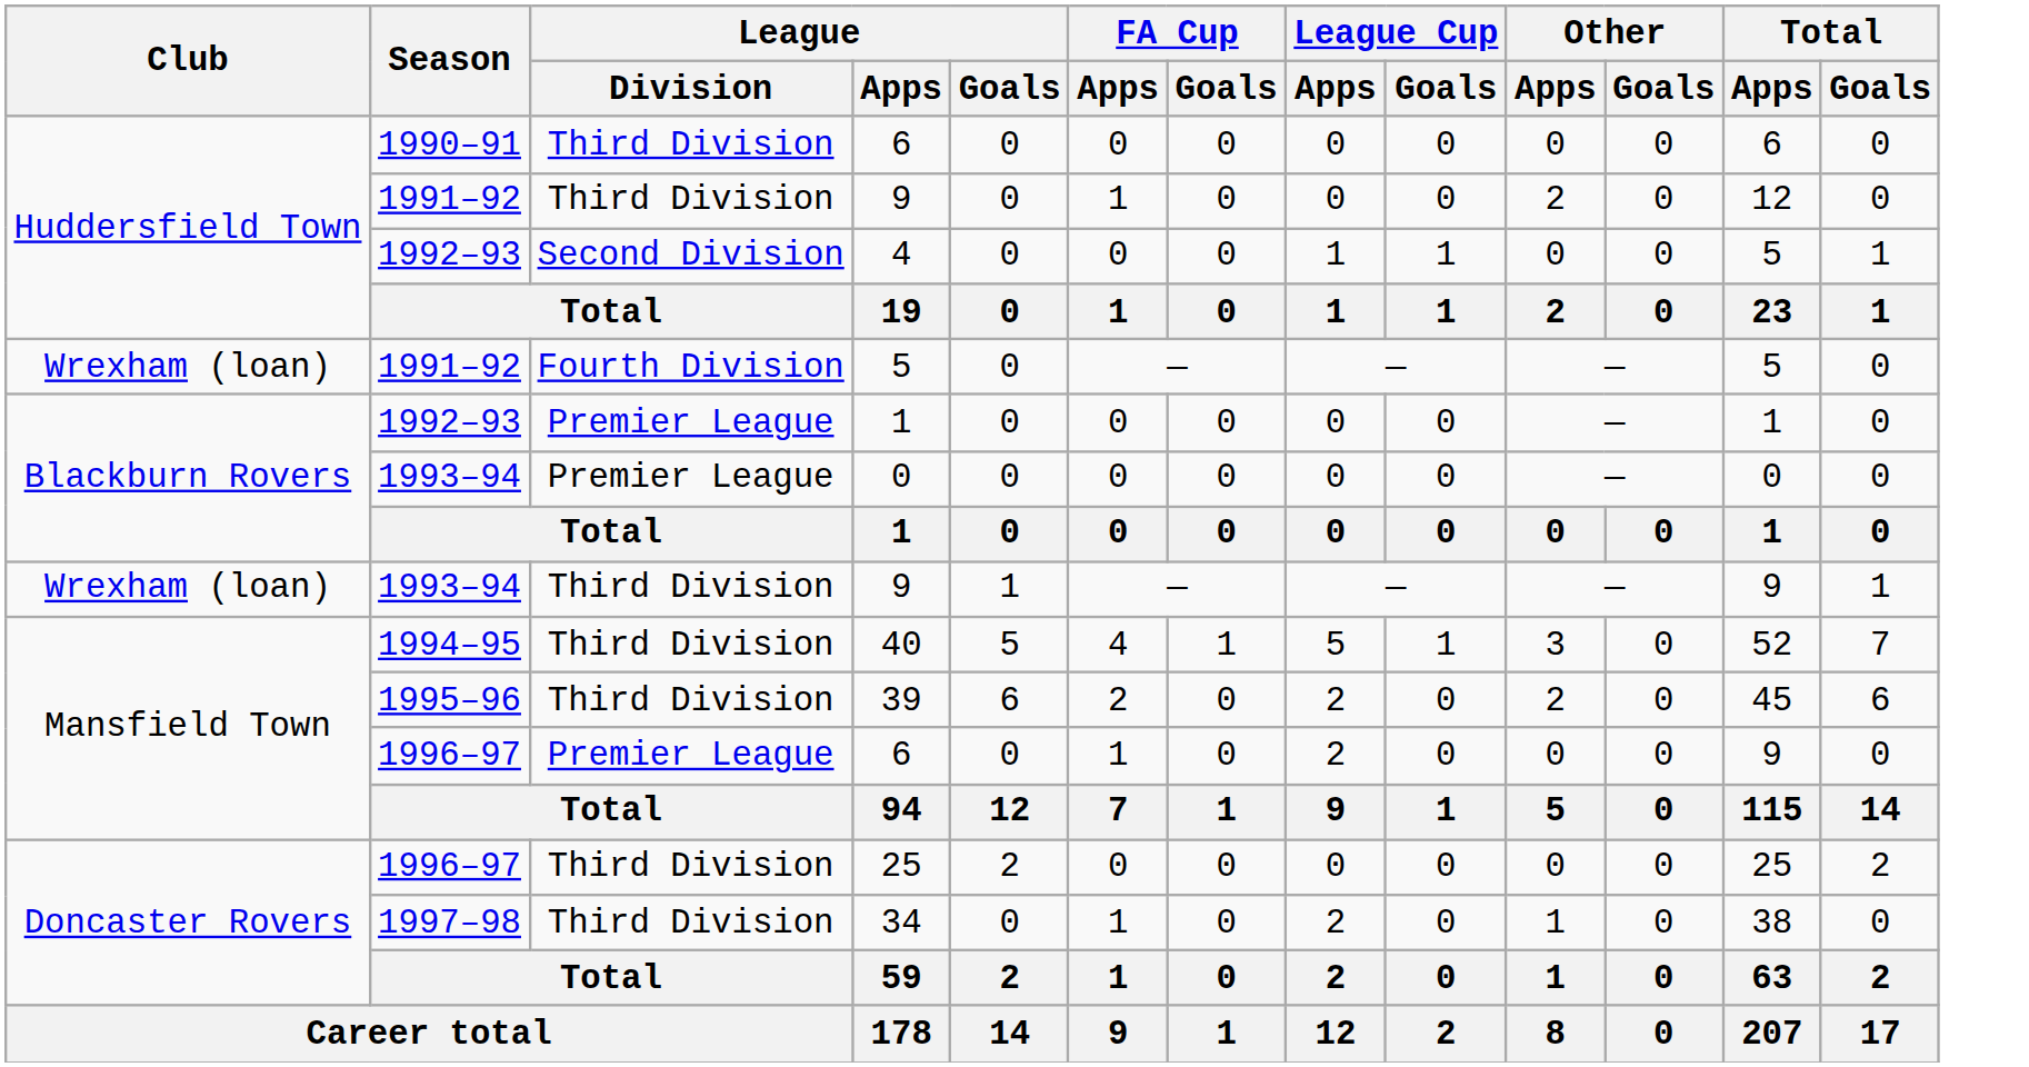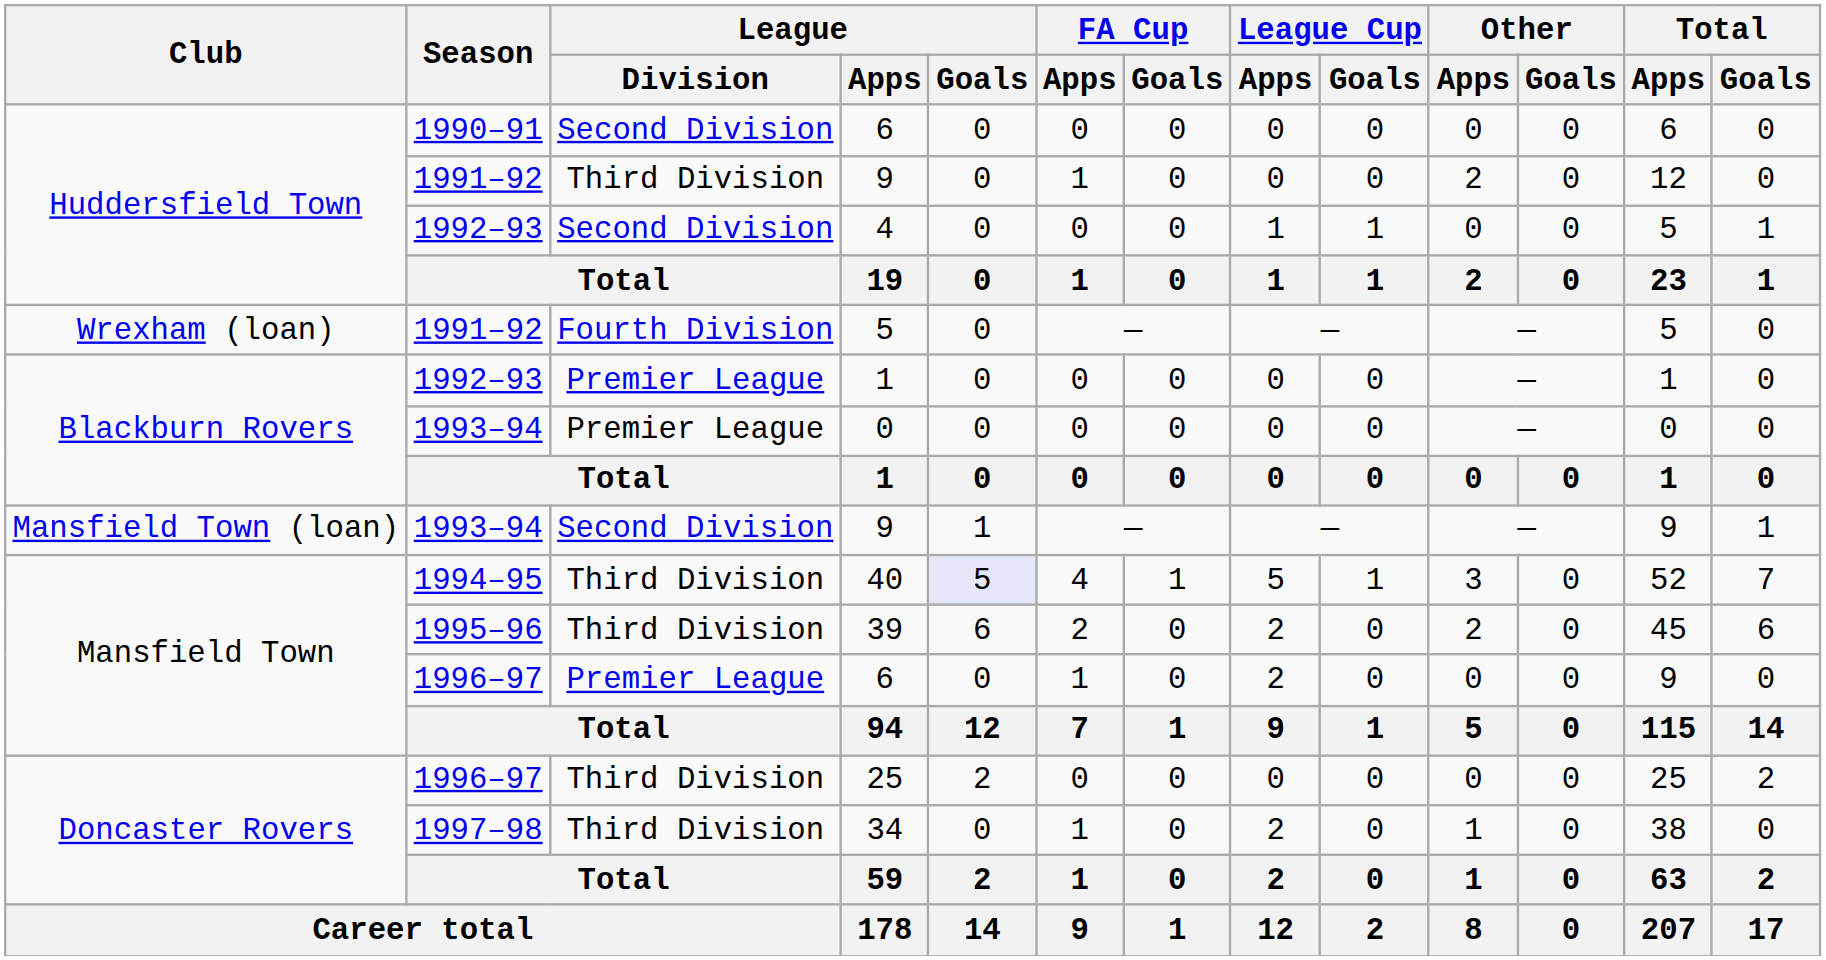 <table class="wikitable" style="text-align:center">
 <tr>
 <th rowspan="2">Club</th>
 <th rowspan="2">Season</th>
 <th colspan="3">League</th>
 <th colspan="2"><a href='#'>FA Cup</a></th>
 <th colspan="2"><a href='#'>League Cup</a></th>
 <th colspan="2">Other</th>
 <th colspan="2">Total</th>
 </tr>
 <tr>
 <th>Division</th>
 <th>Apps</th>
 <th>Goals</th>
 <th>Apps</th>
 <th>Goals</th>
 <th>Apps</th>
 <th>Goals</th>
 <th>Apps</th>
 <th>Goals</th>
 <th>Apps</th>
 <th>Goals</th>
 </tr>
 <tr>
 <td rowspan="4"><a href='#'>Huddersfield Town</a></td>
 <td><a href='#'>1990–91</a></td>
-<td><a href='#'>Third Division</a></td>
+<td><a href='#'>Second Division</a></td>
 <td>6</td>
 <td>0</td>
 <td>0</td>
 <td>0</td>
 <td>0</td>
 <td>0</td>
 <td>0</td>
 <td>0</td>
 <td>6</td>
 <td>0</td>
 </tr>
 <tr>
 <td><a href='#'>1991–92</a></td>
 <td>Third Division</td>
 <td>9</td>
 <td>0</td>
 <td>1</td>
 <td>0</td>
 <td>0</td>
 <td>0</td>
 <td>2</td>
 <td>0</td>
 <td>12</td>
 <td>0</td>
 </tr>
 <tr>
 <td><a href='#'>1992–93</a></td>
 <td><a href='#'>Second Division</a></td>
 <td>4</td>
 <td>0</td>
 <td>0</td>
 <td>0</td>
 <td>1</td>
 <td>1</td>
 <td>0</td>
 <td>0</td>
 <td>5</td>
 <td>1</td>
 </tr>
 <tr>
 <th colspan="2">Total</th>
 <th>19</th>
 <th>0</th>
 <th>1</th>
 <th>0</th>
 <th>1</th>
 <th>1</th>
 <th>2</th>
 <th>0</th>
 <th>23</th>
 <th>1</th>
 </tr>
 <tr>
 <td><a href='#'>Wrexham</a> (loan)</td>
 <td><a href='#'>1991–92</a></td>
 <td><a href='#'>Fourth Division</a></td>
 <td>5</td>
 <td>0</td>
 <td colspan=2>—</td>
 <td colspan=2>—</td>
 <td colspan=2>—</td>
 <td>5</td>
 <td>0</td>
 </tr>
 <tr>
 <td rowspan="3"><a href='#'>Blackburn Rovers</a></td>
 <td><a href='#'>1992–93</a></td>
 <td><a href='#'>Premier League</a></td>
 <td>1</td>
 <td>0</td>
 <td>0</td>
 <td>0</td>
 <td>0</td>
 <td>0</td>
 <td colspan=2>—</td>
 <td>1</td>
 <td>0</td>
 </tr>
 <tr>
 <td><a href='#'>1993–94</a></td>
 <td>Premier League</td>
 <td>0</td>
 <td>0</td>
 <td>0</td>
 <td>0</td>
 <td>0</td>
 <td>0</td>
 <td colspan=2>—</td>
 <td>0</td>
 <td>0</td>
 </tr>
 <tr>
 <th colspan="2">Total</th>
 <th>1</th>
 <th>0</th>
 <th>0</th>
 <th>0</th>
 <th>0</th>
 <th>0</th>
 <th>0</th>
 <th>0</th>
 <th>1</th>
 <th>0</th>
 </tr>
 <tr>
-<td><a href='#'>Wrexham</a> (loan)</td>
+<td><a href='#'>Mansfield Town</a> (loan)</td>
 <td><a href='#'>1993–94</a></td>
-<td>Third Division</td>
+<td><a href='#'>Second Division</a></td>
 <td>9</td>
 <td>1</td>
 <td colspan=2>—</td>
 <td colspan=2>—</td>
 <td colspan=2>—</td>
 <td>9</td>
 <td>1</td>
 </tr>
 <tr>
 <td rowspan="4">Mansfield Town</td>
 <td><a href='#'>1994–95</a></td>
 <td>Third Division</td>
 <td>40</td>
-<td>5</td>
+<td style="background: lavender;">5</td>
 <td>4</td>
 <td>1</td>
 <td>5</td>
 <td>1</td>
 <td>3</td>
 <td>0</td>
 <td>52</td>
 <td>7</td>
 </tr>
 <tr>
 <td><a href='#'>1995–96</a></td>
 <td>Third Division</td>
 <td>39</td>
 <td>6</td>
 <td>2</td>
 <td>0</td>
 <td>2</td>
 <td>0</td>
 <td>2</td>
 <td>0</td>
 <td>45</td>
 <td>6</td>
 </tr>
 <tr>
 <td><a href='#'>1996–97</a></td>
 <td><a href='#'>Premier League</a></td>
 <td>6</td>
 <td>0</td>
 <td>1</td>
 <td>0</td>
 <td>2</td>
 <td>0</td>
 <td>0</td>
 <td>0</td>
 <td>9</td>
 <td>0</td>
 </tr>
 <tr>
 <th colspan="2">Total</th>
 <th>94</th>
 <th>12</th>
 <th>7</th>
 <th>1</th>
 <th>9</th>
 <th>1</th>
 <th>5</th>
 <th>0</th>
 <th>115</th>
 <th>14</th>
 </tr>
 <tr>
 <td rowspan="3"><a href='#'>Doncaster Rovers</a></td>
 <td><a href='#'>1996–97</a></td>
 <td>Third Division</td>
 <td>25</td>
 <td>2</td>
 <td>0</td>
 <td>0</td>
 <td>0</td>
 <td>0</td>
 <td>0</td>
 <td>0</td>
 <td>25</td>
 <td>2</td>
 </tr>
 <tr>
 <td><a href='#'>1997–98</a></td>
 <td>Third Division</td>
 <td>34</td>
 <td>0</td>
 <td>1</td>
 <td>0</td>
 <td>2</td>
 <td>0</td>
 <td>1</td>
 <td>0</td>
 <td>38</td>
 <td>0</td>
 </tr>
 <tr>
 <th colspan="2">Total</th>
 <th>59</th>
 <th>2</th>
 <th>1</th>
 <th>0</th>
 <th>2</th>
 <th>0</th>
 <th>1</th>
 <th>0</th>
 <th>63</th>
 <th>2</th>
 </tr>
 <tr>
 <th colspan="3">Career total</th>
 <th>178</th>
 <th>14</th>
 <th>9</th>
 <th>1</th>
 <th>12</th>
 <th>2</th>
 <th>8</th>
 <th>0</th>
 <th>207</th>
 <th>17</th>
 </tr>
 </table>
